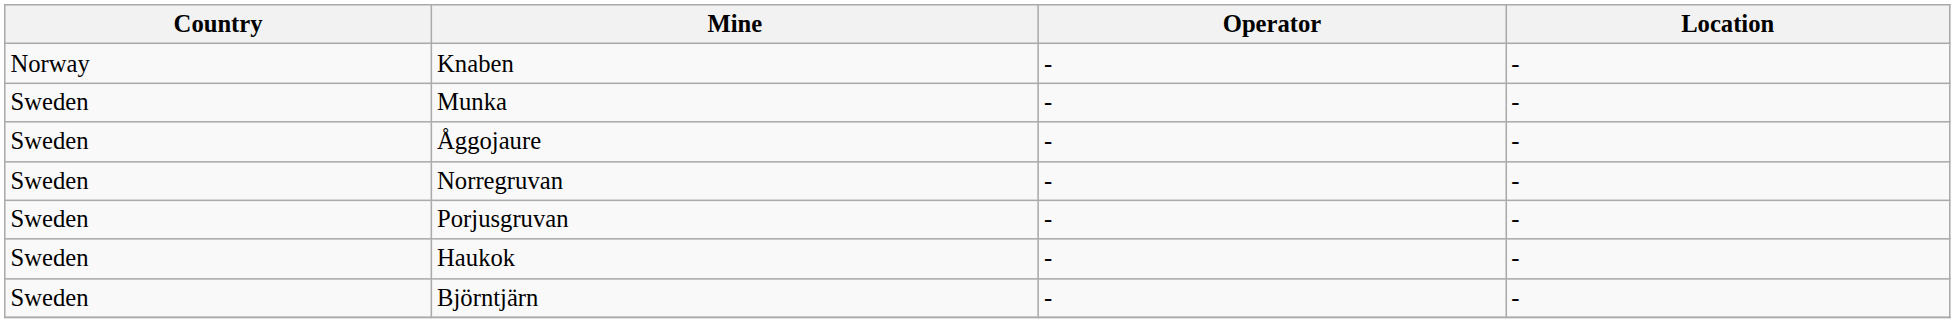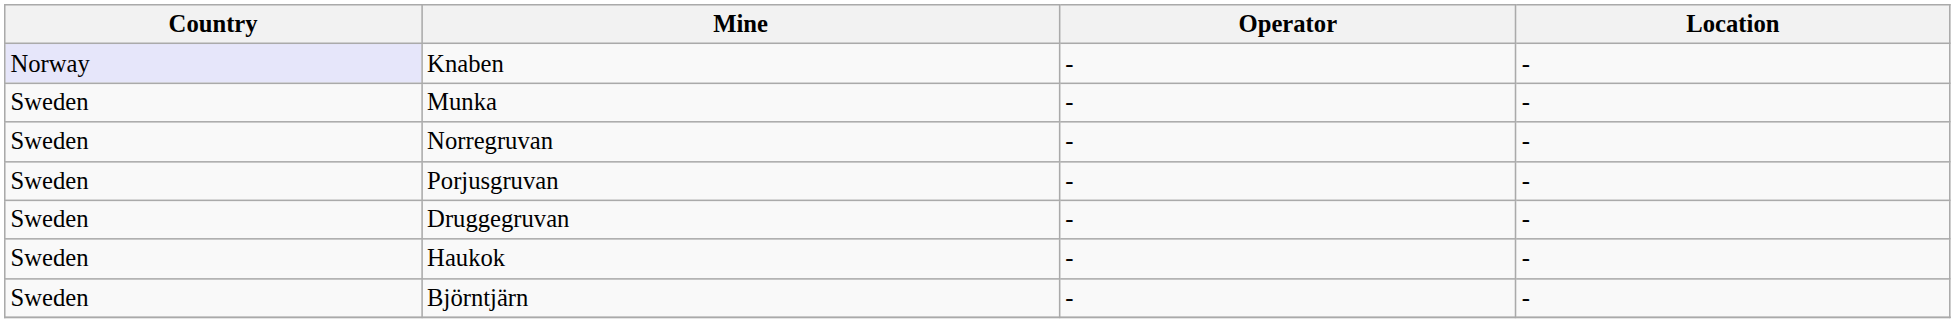 <table class="wikitable" width="100%">
 <tr>
 <th>Country</th>
 <th>Mine</th>
 <th>Operator</th>
 <th>Location</th>
 </tr>
 <tr>
-<td>Norway</td>
+<td style="background: lavender;">Norway</td>
 <td>Knaben</td>
 <td>-</td>
 <td>-</td>
 </tr>
 <tr>
 <td>Sweden</td>
 <td>Munka</td>
 <td>-</td>
 <td>-</td>
 </tr>
 <tr>
 <td>Sweden</td>
-<td>Åggojaure</td>
-<td>-</td>
-<td>-</td>
-</tr>
-<tr>
-<td>Sweden</td>
 <td>Norregruvan</td>
 <td>-</td>
 <td>-</td>
 </tr>
 <tr>
 <td>Sweden</td>
 <td>Porjusgruvan</td>
+<td>-</td>
+<td>-</td>
+</tr>
+<tr>
+<td>Sweden</td>
+<td>Druggegruvan</td>
 <td>-</td>
 <td>-</td>
 </tr>
 <tr>
 <td>Sweden</td>
 <td>Haukok</td>
 <td>-</td>
 <td>-</td>
 </tr>
 <tr>
 <td>Sweden</td>
 <td>Björntjärn</td>
 <td>-</td>
 <td>-</td>
 </tr>
 <tr>
 </tr>
 </table>
